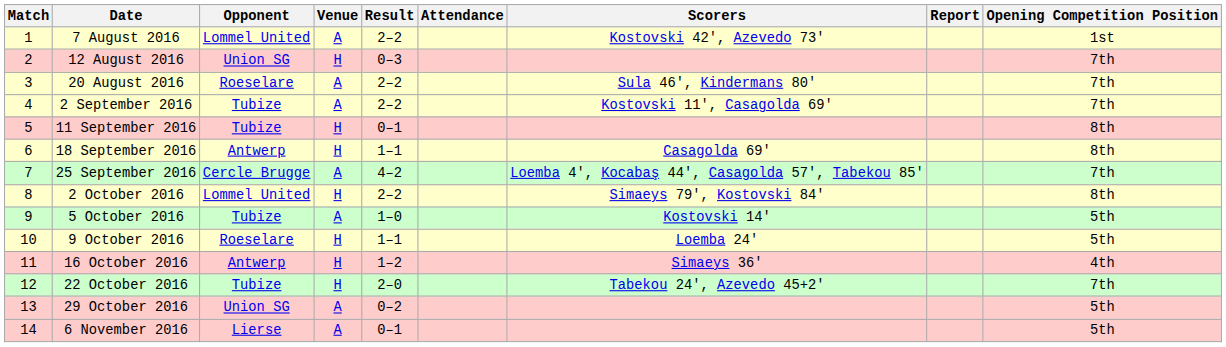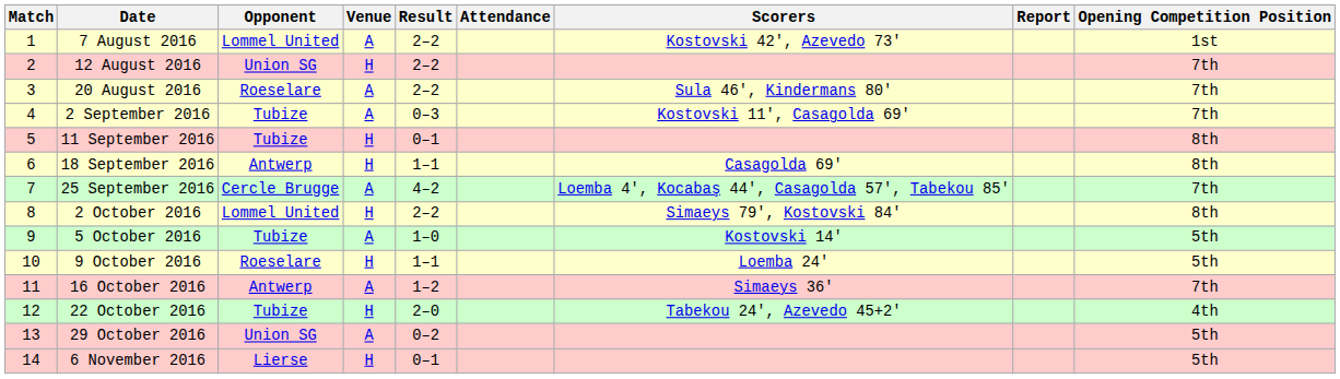 <table class="wikitable" style="font-size:100%; text-align:center">
 <tr>
 <th>Match</th>
 <th>Date</th>
 <th>Opponent</th>
 <th>Venue</th>
 <th>Result</th>
 <th>Attendance</th>
 <th>Scorers</th>
 <th>Report</th>
 <th>Opening Competition Position</th>
 </tr>
 <tr style="background: #FFFFCC;">
 <td>1</td>
 <td>7 August 2016</td>
 <td><a href='#'>Lommel United</a></td>
 <td><a href='#'>A</a></td>
 <td>2–2</td>
 <td></td>
 <td><a href='#'>Kostovski</a> 42', <a href='#'>Azevedo</a> 73'</td>
 <td></td>
 <td>1st</td>
 </tr>
 <tr style="background: #FFCCCC;">
 <td>2</td>
 <td>12 August 2016</td>
 <td><a href='#'>Union SG</a></td>
 <td><a href='#'>H</a></td>
-<td>0–3</td>
+<td>2–2</td>
 <td></td>
 <td></td>
 <td></td>
 <td>7th</td>
 </tr>
 <tr style="background: #FFFFCC;">
 <td>3</td>
 <td>20 August 2016</td>
 <td><a href='#'>Roeselare</a></td>
 <td><a href='#'>A</a></td>
 <td>2–2</td>
 <td></td>
 <td><a href='#'>Sula</a> 46', <a href='#'>Kindermans</a> 80'</td>
 <td></td>
 <td>7th</td>
 </tr>
 <tr style="background: #FFFFCC;">
 <td>4</td>
 <td>2 September 2016</td>
 <td><a href='#'>Tubize</a></td>
 <td><a href='#'>A</a></td>
-<td>2–2</td>
+<td>0–3</td>
 <td></td>
 <td><a href='#'>Kostovski</a> 11', <a href='#'>Casagolda</a> 69'</td>
 <td></td>
 <td>7th</td>
 </tr>
 <tr style="background: #FFCCCC;">
 <td>5</td>
 <td>11 September 2016</td>
 <td><a href='#'>Tubize</a></td>
 <td><a href='#'>H</a></td>
 <td>0–1</td>
 <td></td>
 <td></td>
 <td></td>
 <td>8th</td>
 </tr>
 <tr style="background: #FFFFCC;">
 <td>6</td>
 <td>18 September 2016</td>
 <td><a href='#'>Antwerp</a></td>
 <td><a href='#'>H</a></td>
 <td>1–1</td>
 <td></td>
 <td><a href='#'>Casagolda</a> 69'</td>
 <td></td>
 <td>8th</td>
 </tr>
 <tr style="background: #CCFFCC;">
 <td>7</td>
 <td>25 September 2016</td>
 <td><a href='#'>Cercle Brugge</a></td>
 <td><a href='#'>A</a></td>
 <td>4–2</td>
 <td></td>
 <td><a href='#'>Loemba</a> 4', <a href='#'>Kocabaş</a> 44', <a href='#'>Casagolda</a> 57', <a href='#'>Tabekou</a> 85'</td>
 <td></td>
 <td>7th</td>
 </tr>
 <tr style="background: #FFFFCC;">
 <td>8</td>
 <td>2 October 2016</td>
 <td><a href='#'>Lommel United</a></td>
 <td><a href='#'>H</a></td>
 <td>2–2</td>
 <td></td>
 <td><a href='#'>Simaeys</a> 79', <a href='#'>Kostovski</a> 84'</td>
 <td></td>
 <td>8th</td>
 </tr>
 <tr style="background: #CCFFCC;">
 <td>9</td>
 <td>5 October 2016</td>
 <td><a href='#'>Tubize</a></td>
 <td><a href='#'>A</a></td>
 <td>1–0</td>
 <td></td>
 <td><a href='#'>Kostovski</a> 14'</td>
 <td></td>
 <td>5th</td>
 </tr>
 <tr style="background: #FFFFCC;">
 <td>10</td>
 <td>9 October 2016</td>
 <td><a href='#'>Roeselare</a></td>
 <td><a href='#'>H</a></td>
 <td>1–1</td>
 <td></td>
 <td><a href='#'>Loemba</a> 24'</td>
 <td></td>
 <td>5th</td>
 </tr>
 <tr style="background: #FFCCCC;">
 <td>11</td>
 <td>16 October 2016</td>
 <td><a href='#'>Antwerp</a></td>
-<td><a href='#'>H</a></td>
+<td><a href='#'>A</a></td>
 <td>1–2</td>
 <td></td>
 <td><a href='#'>Simaeys</a> 36'</td>
 <td></td>
-<td>4th</td>
+<td>7th</td>
 </tr>
 <tr style="background: #CCFFCC;">
 <td>12</td>
 <td>22 October 2016</td>
 <td><a href='#'>Tubize</a></td>
 <td><a href='#'>H</a></td>
 <td>2–0</td>
 <td></td>
 <td><a href='#'>Tabekou</a> 24', <a href='#'>Azevedo</a> 45+2'</td>
 <td></td>
-<td>7th</td>
+<td>4th</td>
 </tr>
 <tr style="background: #FFCCCC;">
 <td>13</td>
 <td>29 October 2016</td>
 <td><a href='#'>Union SG</a></td>
 <td><a href='#'>A</a></td>
 <td>0–2</td>
 <td></td>
 <td></td>
 <td></td>
 <td>5th</td>
 </tr>
 <tr style="background: #FFCCCC;">
 <td>14</td>
 <td>6 November 2016</td>
 <td><a href='#'>Lierse</a></td>
-<td><a href='#'>A</a></td>
+<td><a href='#'>H</a></td>
 <td>0–1</td>
 <td></td>
 <td></td>
 <td></td>
 <td>5th</td>
 </tr>
 </table>
